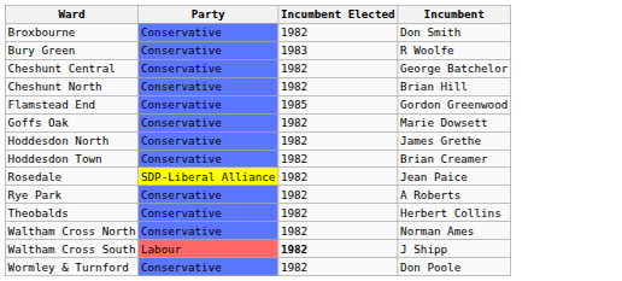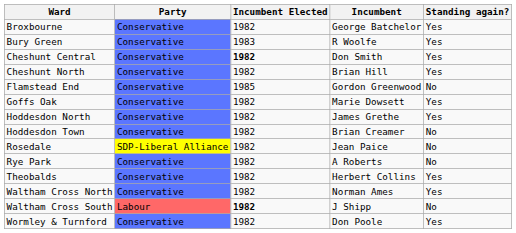 <table class="wikitable" style="font-size: 95%;">
 <tr>
 <th>Ward</th>
 <th>Party</th>
 <th>Incumbent Elected</th>
 <th>Incumbent</th>
+<th>Standing again?</th>
 </tr>
 <tr>
 <td>Broxbourne</td>
 <td bgcolor="5B76FF">Conservative</td>
 <td>1982</td>
-<td>Don Smith</td>
+<td>George Batchelor</td>
+<td>Yes</td>
 </tr>
 <tr>
 <td>Bury Green</td>
 <td bgcolor="5B76FF">Conservative</td>
 <td>1983</td>
 <td>R Woolfe</td>
+<td>Yes</td>
 </tr>
 <tr>
 <td>Cheshunt Central</td>
 <td bgcolor="5B76FF">Conservative</td>
-<td>1982</td>
-<td>George Batchelor</td>
+<td><strong>1982</strong></td>
+<td>Don Smith</td>
+<td>Yes</td>
 </tr>
 <tr>
 <td>Cheshunt North</td>
 <td bgcolor="5B76FF">Conservative</td>
 <td>1982</td>
 <td>Brian Hill</td>
+<td>Yes</td>
 </tr>
 <tr>
 <td>Flamstead End</td>
 <td bgcolor="5B76FF">Conservative</td>
 <td>1985</td>
 <td>Gordon Greenwood</td>
+<td>No</td>
 </tr>
 <tr>
 <td>Goffs Oak</td>
 <td bgcolor="5B76FF">Conservative</td>
 <td>1982</td>
 <td>Marie Dowsett</td>
+<td>Yes</td>
 </tr>
 <tr>
 <td>Hoddesdon North</td>
 <td bgcolor="5B76FF">Conservative</td>
 <td>1982</td>
 <td>James Grethe</td>
+<td>Yes</td>
 </tr>
 <tr>
 <td>Hoddesdon Town</td>
 <td bgcolor="5B76FF">Conservative</td>
 <td>1982</td>
 <td>Brian Creamer</td>
+<td>No</td>
 </tr>
 <tr>
 <td>Rosedale</td>
 <td bgcolor=yellow>SDP-Liberal Alliance</td>
 <td>1982</td>
 <td>Jean Paice</td>
+<td>No</td>
 </tr>
 <tr>
 <td>Rye Park</td>
 <td bgcolor="5B76FF">Conservative</td>
 <td>1982</td>
 <td>A Roberts</td>
+<td>No</td>
 </tr>
 <tr>
 <td>Theobalds</td>
 <td bgcolor="5B76FF">Conservative</td>
 <td>1982</td>
 <td>Herbert Collins</td>
+<td>Yes</td>
 </tr>
 <tr>
 <td>Waltham Cross North</td>
 <td bgcolor="5B76FF">Conservative</td>
 <td>1982</td>
 <td>Norman Ames</td>
+<td>Yes</td>
 </tr>
 <tr>
 <td>Waltham Cross South</td>
 <td bgcolor="FF6868">Labour</td>
 <td><strong>1982</strong></td>
 <td>J Shipp</td>
+<td>No</td>
 </tr>
 <tr>
 <td>Wormley & Turnford</td>
 <td bgcolor="5B76FF">Conservative</td>
 <td>1982</td>
 <td>Don Poole</td>
+<td>Yes</td>
 </tr>
 </table>
